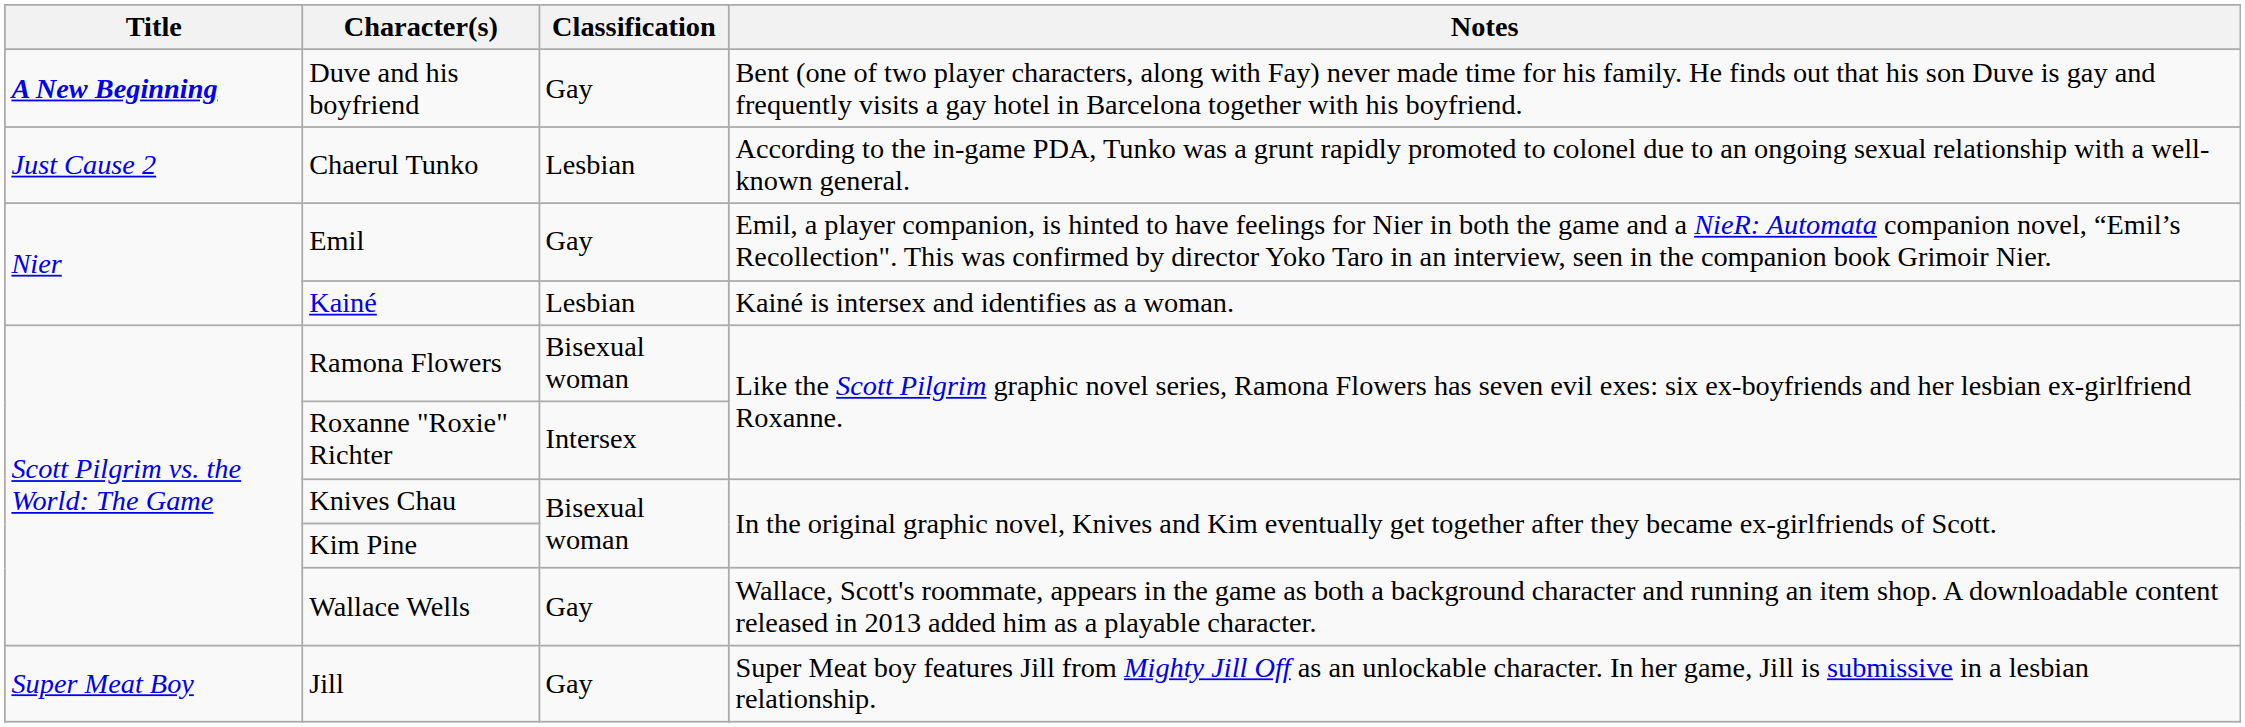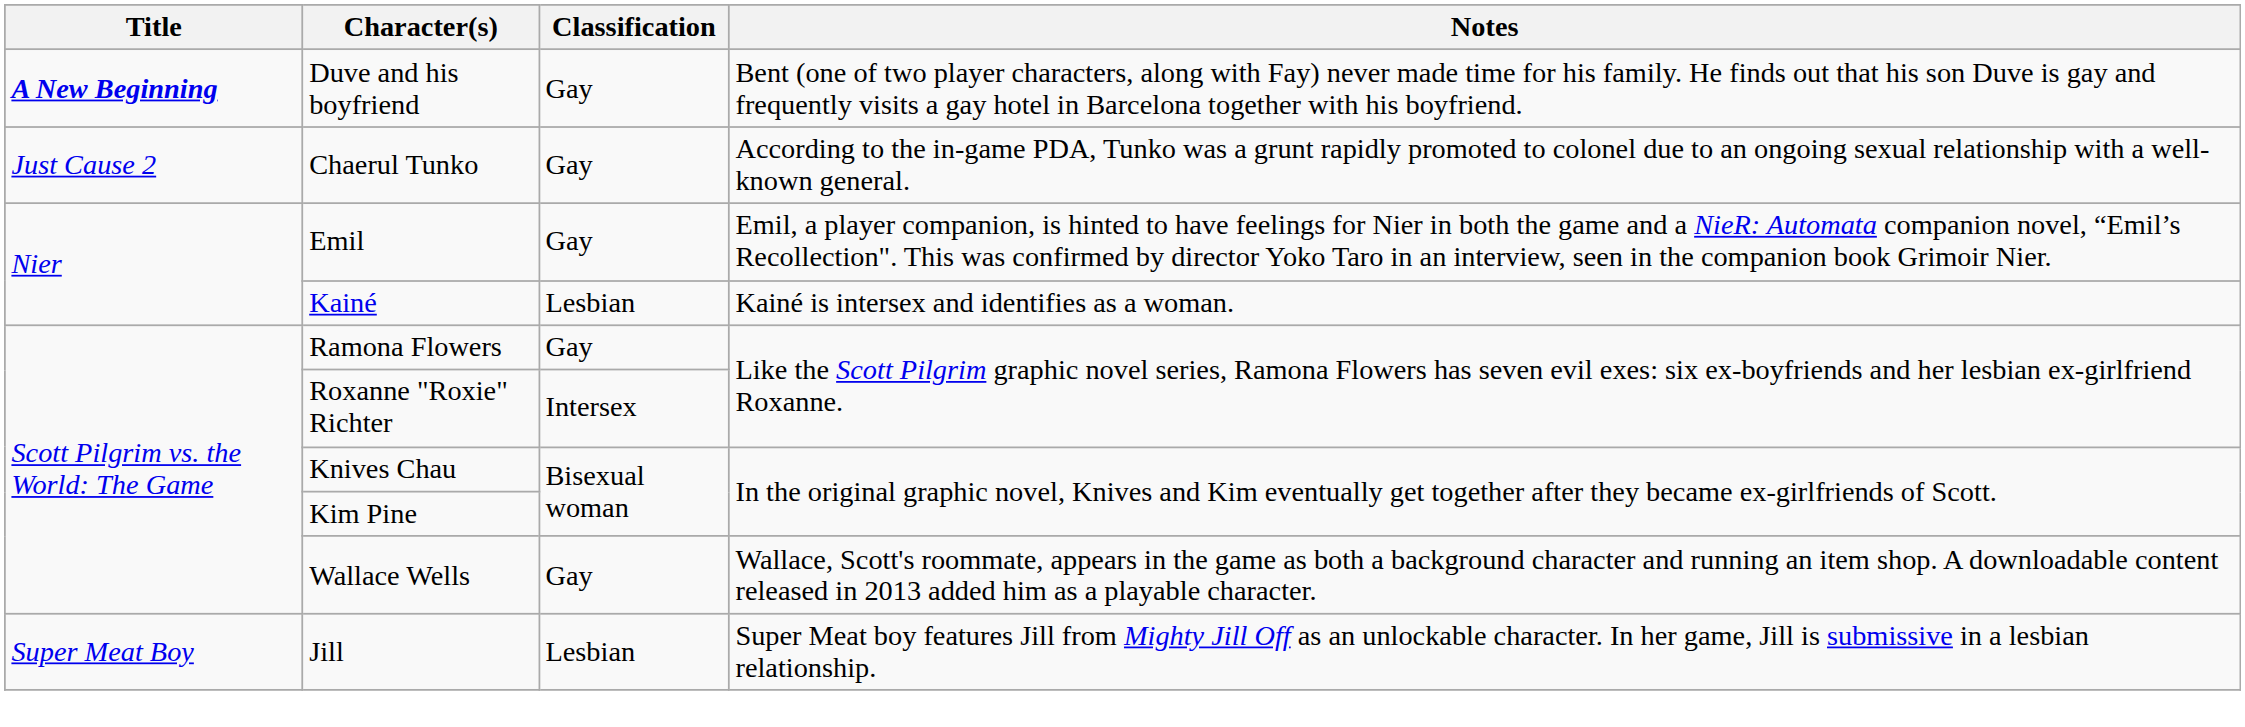 <table class="wikitable sortable" style="width: 100%">
 <tr>
 <th>Title</th>
 <th>Character(s)</th>
 <th>Classification</th>
 <th>Notes</th>
 </tr>
 <tr>
 <td><strong><em><a href='#'>A New Beginning</a></em></strong></td>
 <td>Duve and his boyfriend</td>
 <td>Gay</td>
 <td>Bent (one of two player characters, along with Fay) never made time for his family. He finds out that his son Duve is gay and frequently visits a gay hotel in Barcelona together with his boyfriend.</td>
 </tr>
 <tr>
 <td><em><a href='#'>Just Cause 2</a></em></td>
 <td>Chaerul Tunko</td>
-<td>Lesbian</td>
+<td>Gay</td>
 <td>According to the in-game PDA, Tunko was a grunt rapidly promoted to colonel due to an ongoing sexual relationship with a well-known general.</td>
 </tr>
 <tr>
 <td rowspan="2"><em><a href='#'>Nier</a></em></td>
 <td>Emil</td>
 <td>Gay</td>
 <td>Emil, a player companion, is hinted to have feelings for Nier in both the game and a <a href='#'><em>NieR: Automata</em></a> companion novel, “Emil’s Recollection". This was confirmed by director Yoko Taro in an interview, seen in the companion book Grimoir Nier.</td>
 </tr>
 <tr>
 <td><a href='#'>Kainé</a></td>
 <td>Lesbian</td>
 <td>Kainé is intersex and identifies as a woman.</td>
 </tr>
 <tr>
 <td rowspan="5"><em><a href='#'>Scott Pilgrim vs. the World: The Game</a></em></td>
 <td>Ramona Flowers</td>
-<td>Bisexual woman</td>
+<td>Gay</td>
 <td rowspan="2">Like the <em><a href='#'>Scott Pilgrim</a></em> graphic novel series, Ramona Flowers has seven evil exes: six ex-boyfriends and her lesbian ex-girlfriend Roxanne.</td>
 </tr>
 <tr>
 <td>Roxanne "Roxie" Richter</td>
 <td>Intersex</td>
 </tr>
 <tr>
 <td>Knives Chau</td>
 <td rowspan="2">Bisexual woman</td>
 <td rowspan="2">In the original graphic novel, Knives and Kim eventually get together after they became ex-girlfriends of Scott.</td>
 </tr>
 <tr>
 <td>Kim Pine</td>
 </tr>
 <tr>
 <td>Wallace Wells</td>
 <td>Gay</td>
 <td>Wallace, Scott's roommate, appears in the game as both a background character and running an item shop. A downloadable content released in 2013 added him as a playable character.</td>
 </tr>
 <tr>
 <td><em><a href='#'>Super Meat Boy</a></em></td>
 <td>Jill</td>
-<td>Gay</td>
+<td>Lesbian</td>
 <td>Super Meat boy features Jill from <em><a href='#'>Mighty Jill Off</a></em> as an unlockable character. In her game, Jill is <a href='#'>submissive</a> in a lesbian relationship.</td>
 </tr>
 </table>
